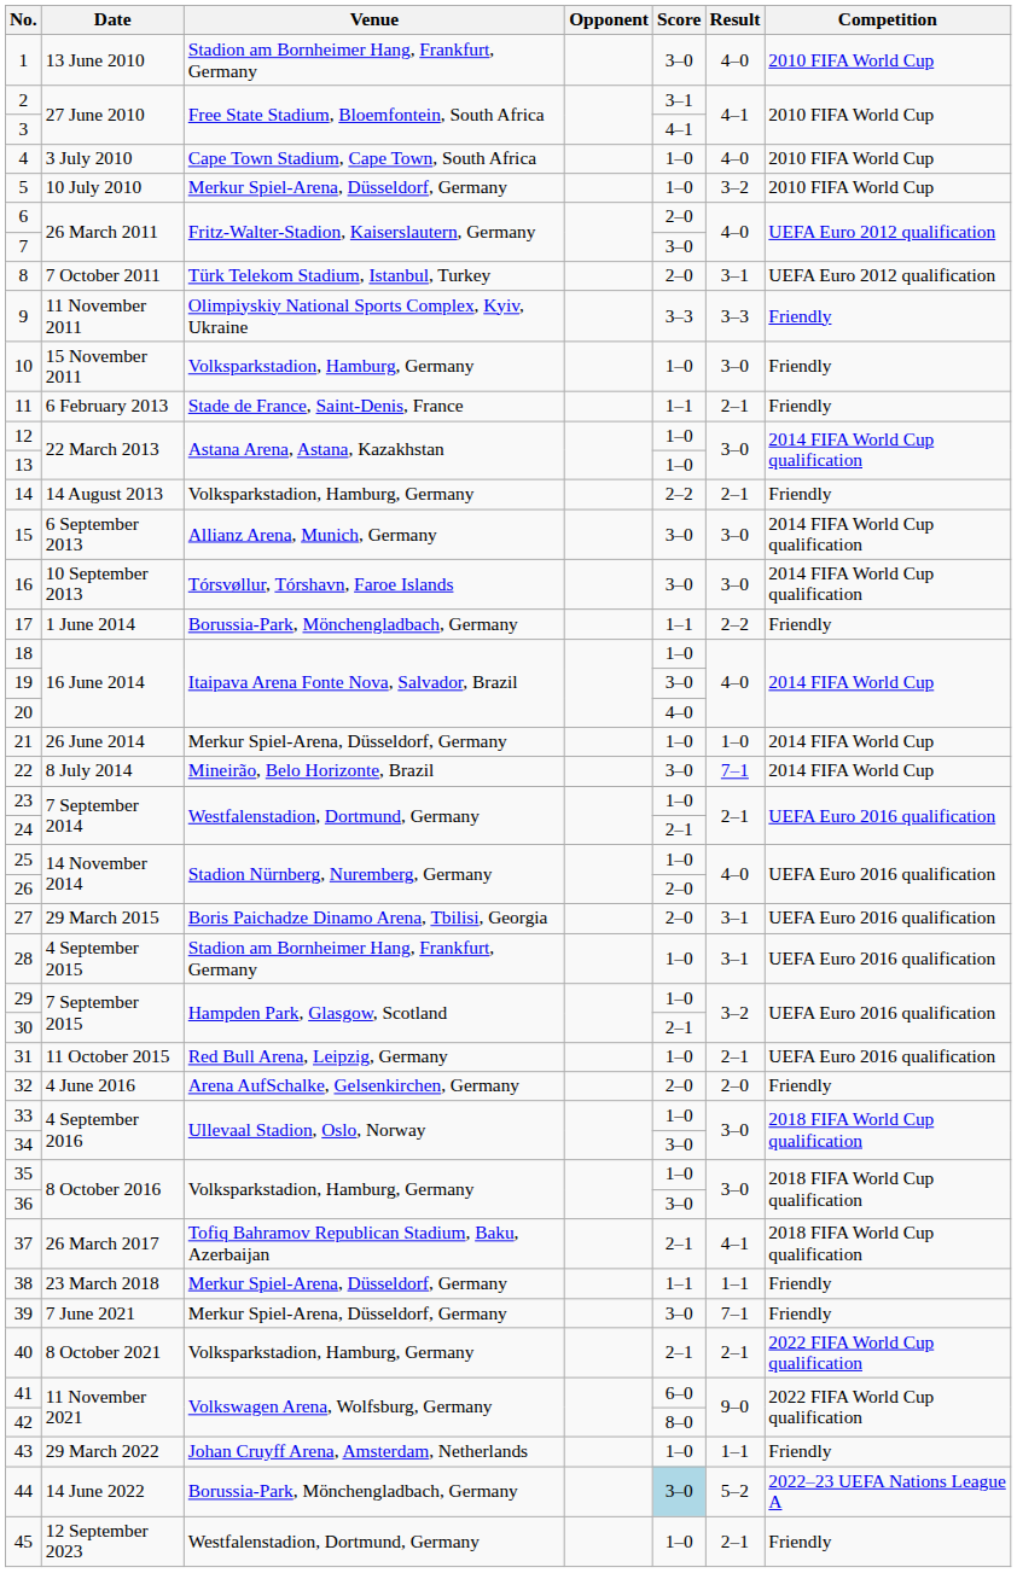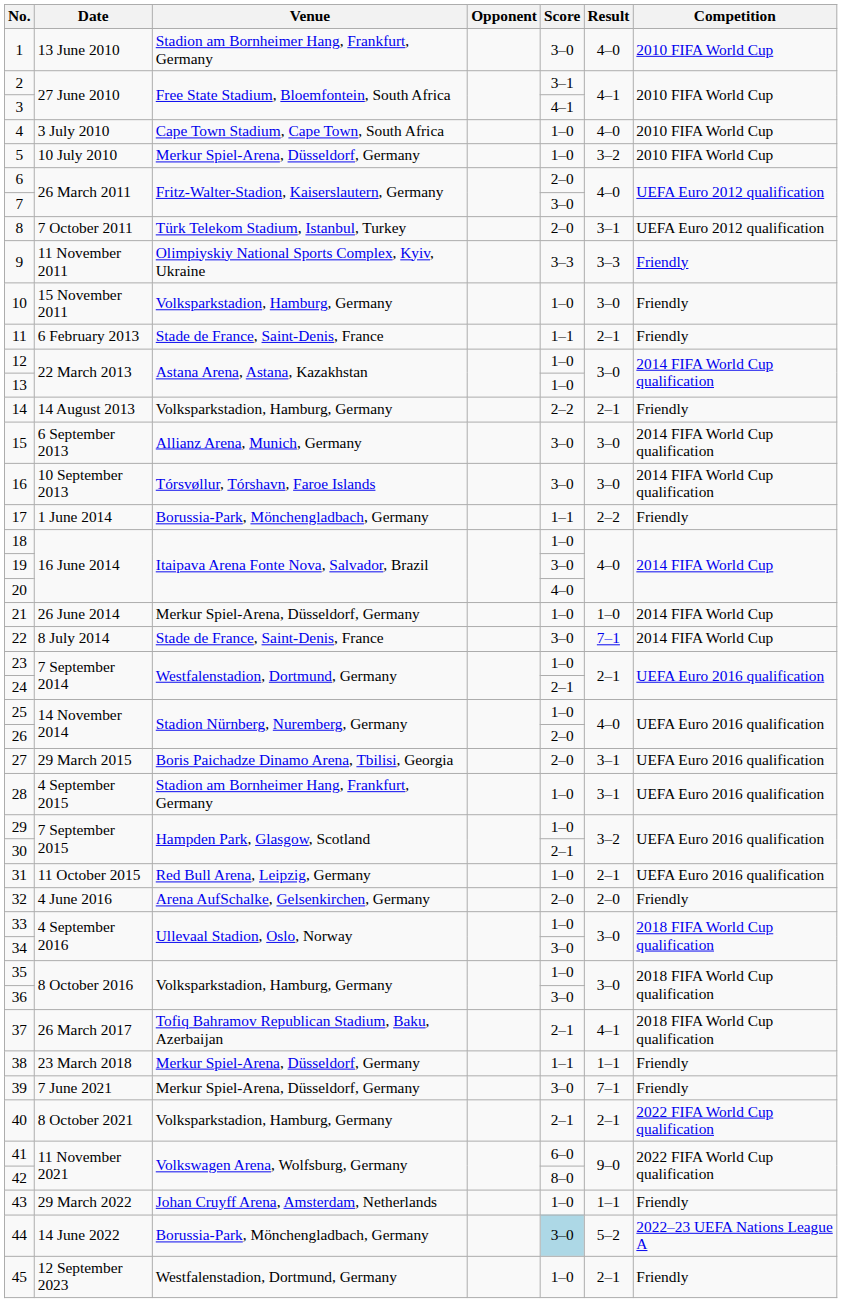 <table class="wikitable sortable">
 <tr>
 <th>No.</th>
 <th>Date</th>
 <th>Venue</th>
 <th>Opponent</th>
 <th>Score</th>
 <th>Result</th>
 <th>Competition</th>
 </tr>
 <tr>
 <td align=center>1</td>
 <td>13 June 2010</td>
 <td><a href='#'>Stadion am Bornheimer Hang</a>, <a href='#'>Frankfurt</a>, Germany</td>
 <td></td>
 <td align=center>3–0</td>
 <td align=center>4–0</td>
 <td><a href='#'>2010 FIFA World Cup</a></td>
 </tr>
 <tr>
 <td align=center>2</td>
 <td rowspan="2">27 June 2010</td>
 <td rowspan="2"><a href='#'>Free State Stadium</a>, <a href='#'>Bloemfontein</a>, South Africa</td>
 <td rowspan="2"></td>
 <td align=center>3–1</td>
 <td rowspan="2" align=center>4–1</td>
 <td rowspan="2">2010 FIFA World Cup</td>
 </tr>
 <tr>
 <td align=center>3</td>
 <td align=center>4–1</td>
 </tr>
 <tr>
 <td align=center>4</td>
 <td>3 July 2010</td>
 <td><a href='#'>Cape Town Stadium</a>, <a href='#'>Cape Town</a>, South Africa</td>
 <td></td>
 <td align=center>1–0</td>
 <td align=center>4–0</td>
 <td>2010 FIFA World Cup</td>
 </tr>
 <tr>
 <td align=center>5</td>
 <td>10 July 2010</td>
 <td><a href='#'>Merkur Spiel-Arena</a>, <a href='#'>Düsseldorf</a>, Germany</td>
 <td></td>
 <td align=center>1–0</td>
 <td align=center>3–2</td>
 <td>2010 FIFA World Cup</td>
 </tr>
 <tr>
 <td align=center>6</td>
 <td rowspan="2">26 March 2011</td>
 <td rowspan="2"><a href='#'>Fritz-Walter-Stadion</a>, <a href='#'>Kaiserslautern</a>, Germany</td>
 <td rowspan="2"></td>
 <td align=center>2–0</td>
 <td rowspan="2" align=center>4–0</td>
 <td rowspan="2"><a href='#'>UEFA Euro 2012 qualification</a></td>
 </tr>
 <tr>
 <td align=center>7</td>
 <td align=center>3–0</td>
 </tr>
 <tr>
 <td align=center>8</td>
 <td>7 October 2011</td>
 <td><a href='#'>Türk Telekom Stadium</a>, <a href='#'>Istanbul</a>, Turkey</td>
 <td></td>
 <td align=center>2–0</td>
 <td align=center>3–1</td>
 <td>UEFA Euro 2012 qualification</td>
 </tr>
 <tr>
 <td align=center>9</td>
 <td>11 November 2011</td>
 <td><a href='#'>Olimpiyskiy National Sports Complex</a>, <a href='#'>Kyiv</a>, Ukraine</td>
 <td></td>
 <td align=center>3–3</td>
 <td align=center>3–3</td>
 <td><a href='#'>Friendly</a></td>
 </tr>
 <tr>
 <td align=center>10</td>
 <td>15 November 2011</td>
 <td><a href='#'>Volksparkstadion</a>, <a href='#'>Hamburg</a>, Germany</td>
 <td></td>
 <td align=center>1–0</td>
 <td align=center>3–0</td>
 <td>Friendly</td>
 </tr>
 <tr>
 <td align=center>11</td>
 <td>6 February 2013</td>
 <td><a href='#'>Stade de France</a>, <a href='#'>Saint-Denis</a>, France</td>
 <td></td>
 <td align=center>1–1</td>
 <td align=center>2–1</td>
 <td>Friendly</td>
 </tr>
 <tr>
 <td align=center>12</td>
 <td rowspan="2">22 March 2013</td>
 <td rowspan="2"><a href='#'>Astana Arena</a>, <a href='#'>Astana</a>, Kazakhstan</td>
 <td rowspan="2"></td>
 <td align=center>1–0</td>
 <td rowspan="2" align=center>3–0</td>
 <td rowspan="2"><a href='#'>2014 FIFA World Cup qualification</a></td>
 </tr>
 <tr>
 <td align=center>13</td>
 <td align=center>1–0</td>
 </tr>
 <tr>
 <td align=center>14</td>
 <td>14 August 2013</td>
 <td>Volksparkstadion, Hamburg, Germany</td>
 <td></td>
 <td align=center>2–2</td>
 <td align=center>2–1</td>
 <td>Friendly</td>
 </tr>
 <tr>
 <td align=center>15</td>
 <td>6 September 2013</td>
 <td><a href='#'>Allianz Arena</a>, <a href='#'>Munich</a>, Germany</td>
 <td></td>
 <td align=center>3–0</td>
 <td align=center>3–0</td>
 <td>2014 FIFA World Cup qualification</td>
 </tr>
 <tr>
 <td align=center>16</td>
 <td>10 September 2013</td>
 <td><a href='#'>Tórsvøllur</a>, <a href='#'>Tórshavn</a>, <a href='#'>Faroe Islands</a></td>
 <td></td>
 <td align=center>3–0</td>
 <td align=center>3–0</td>
 <td>2014 FIFA World Cup qualification</td>
 </tr>
 <tr>
 <td align=center>17</td>
 <td>1 June 2014</td>
 <td><a href='#'>Borussia-Park</a>, <a href='#'>Mönchengladbach</a>, Germany</td>
 <td></td>
 <td align=center>1–1</td>
 <td align=center>2–2</td>
 <td>Friendly</td>
 </tr>
 <tr>
 <td align=center>18</td>
 <td rowspan=3>16 June 2014</td>
 <td rowspan=3><a href='#'>Itaipava Arena Fonte Nova</a>, <a href='#'>Salvador</a>, Brazil</td>
 <td rowspan=3></td>
 <td align=center>1–0</td>
 <td rowspan="3" align=center>4–0</td>
 <td rowspan="3"><a href='#'>2014 FIFA World Cup</a></td>
 </tr>
 <tr>
 <td align=center>19</td>
 <td align=center>3–0</td>
 </tr>
 <tr>
 <td align=center>20</td>
 <td align=center>4–0</td>
 </tr>
 <tr>
 <td align=center>21</td>
 <td>26 June 2014</td>
 <td>Merkur Spiel-Arena, Düsseldorf, Germany</td>
 <td></td>
 <td align=center>1–0</td>
 <td align=center>1–0</td>
 <td>2014 FIFA World Cup</td>
 </tr>
 <tr>
 <td align=center>22</td>
 <td>8 July 2014</td>
-<td><a href='#'>Mineirão</a>, <a href='#'>Belo Horizonte</a>, Brazil</td>
+<td><a href='#'>Stade de France</a>, <a href='#'>Saint-Denis</a>, France</td>
 <td></td>
 <td align=center>3–0</td>
 <td align=center><a href='#'>7–1</a></td>
 <td>2014 FIFA World Cup</td>
 </tr>
 <tr>
 <td align=center>23</td>
 <td rowspan="2">7 September 2014</td>
 <td rowspan="2"><a href='#'>Westfalenstadion</a>, <a href='#'>Dortmund</a>, Germany</td>
 <td rowspan="2"></td>
 <td align=center>1–0</td>
 <td rowspan="2" align=center>2–1</td>
 <td rowspan="2"><a href='#'>UEFA Euro 2016 qualification</a></td>
 </tr>
 <tr>
 <td align=center>24</td>
 <td align=center>2–1</td>
 </tr>
 <tr>
 <td align=center>25</td>
 <td rowspan="2">14 November 2014</td>
 <td rowspan="2"><a href='#'>Stadion Nürnberg</a>, <a href='#'>Nuremberg</a>, Germany</td>
 <td rowspan="2"></td>
 <td align=center>1–0</td>
 <td rowspan="2" align=center>4–0</td>
 <td rowspan="2">UEFA Euro 2016 qualification</td>
 </tr>
 <tr>
 <td align=center>26</td>
 <td align=center>2–0</td>
 </tr>
 <tr>
 <td align=center>27</td>
 <td>29 March 2015</td>
 <td><a href='#'>Boris Paichadze Dinamo Arena</a>, <a href='#'>Tbilisi</a>, Georgia</td>
 <td></td>
 <td align=center>2–0</td>
 <td align=center>3–1</td>
 <td>UEFA Euro 2016 qualification</td>
 </tr>
 <tr>
 <td align=center>28</td>
 <td>4 September 2015</td>
 <td><a href='#'>Stadion am Bornheimer Hang</a>, <a href='#'>Frankfurt</a>, Germany</td>
 <td></td>
 <td align=center>1–0</td>
 <td align=center>3–1</td>
 <td>UEFA Euro 2016 qualification</td>
 </tr>
 <tr>
 <td align=center>29</td>
 <td rowspan="2">7 September 2015</td>
 <td rowspan="2"><a href='#'>Hampden Park</a>, <a href='#'>Glasgow</a>, Scotland</td>
 <td rowspan="2"></td>
 <td align=center>1–0</td>
 <td rowspan="2" align=center>3–2</td>
 <td rowspan="2">UEFA Euro 2016 qualification</td>
 </tr>
 <tr>
 <td align=center>30</td>
 <td align=center>2–1</td>
 </tr>
 <tr>
 <td align=center>31</td>
 <td>11 October 2015</td>
 <td><a href='#'>Red Bull Arena</a>, <a href='#'>Leipzig</a>, Germany</td>
 <td></td>
 <td align=center>1–0</td>
 <td align=center>2–1</td>
 <td>UEFA Euro 2016 qualification</td>
 </tr>
 <tr>
 <td align=center>32</td>
 <td>4 June 2016</td>
 <td><a href='#'>Arena AufSchalke</a>, <a href='#'>Gelsenkirchen</a>, Germany</td>
 <td></td>
 <td align=center>2–0</td>
 <td align=center>2–0</td>
 <td>Friendly</td>
 </tr>
 <tr>
 <td align=center>33</td>
 <td rowspan="2">4 September 2016</td>
 <td rowspan="2"><a href='#'>Ullevaal Stadion</a>, <a href='#'>Oslo</a>, Norway</td>
 <td rowspan="2"></td>
 <td align=center>1–0</td>
 <td rowspan="2" align=center>3–0</td>
 <td rowspan="2"><a href='#'>2018 FIFA World Cup qualification</a></td>
 </tr>
 <tr>
 <td align=center>34</td>
 <td align=center>3–0</td>
 </tr>
 <tr>
 <td align=center>35</td>
 <td rowspan="2">8 October 2016</td>
 <td rowspan="2">Volksparkstadion, Hamburg, Germany</td>
 <td rowspan="2"></td>
 <td align=center>1–0</td>
 <td rowspan="2" align=center>3–0</td>
 <td rowspan="2">2018 FIFA World Cup qualification</td>
 </tr>
 <tr>
 <td align=center>36</td>
 <td align=center>3–0</td>
 </tr>
 <tr>
 <td align=center>37</td>
 <td>26 March 2017</td>
 <td><a href='#'>Tofiq Bahramov Republican Stadium</a>, <a href='#'>Baku</a>, Azerbaijan</td>
 <td></td>
 <td align=center>2–1</td>
 <td align=center>4–1</td>
 <td>2018 FIFA World Cup qualification</td>
 </tr>
 <tr>
 <td align=center>38</td>
 <td>23 March 2018</td>
 <td><a href='#'>Merkur Spiel-Arena</a>, <a href='#'>Düsseldorf</a>, Germany</td>
 <td></td>
 <td align=center>1–1</td>
 <td align=center>1–1</td>
 <td>Friendly</td>
 </tr>
 <tr>
 <td align=center>39</td>
 <td>7 June 2021</td>
 <td>Merkur Spiel-Arena, Düsseldorf, Germany</td>
 <td></td>
 <td align=center>3–0</td>
 <td align=center>7–1</td>
 <td>Friendly</td>
 </tr>
 <tr>
 <td align=center>40</td>
 <td>8 October 2021</td>
 <td>Volksparkstadion, Hamburg, Germany</td>
 <td></td>
 <td align=center>2–1</td>
 <td align=center>2–1</td>
 <td><a href='#'>2022 FIFA World Cup qualification</a></td>
 </tr>
 <tr>
 <td align=center>41</td>
 <td rowspan="2">11 November 2021</td>
 <td rowspan="2"><a href='#'>Volkswagen Arena</a>, Wolfsburg, Germany</td>
 <td rowspan="2"></td>
 <td align=center>6–0</td>
 <td rowspan="2" align=center>9–0</td>
 <td rowspan="2">2022 FIFA World Cup qualification</td>
 </tr>
 <tr>
 <td align=center>42</td>
 <td align=center>8–0</td>
 </tr>
 <tr>
 <td align=center>43</td>
 <td>29 March 2022</td>
 <td><a href='#'>Johan Cruyff Arena</a>, <a href='#'>Amsterdam</a>, Netherlands</td>
 <td></td>
 <td align=center>1–0</td>
 <td align=center>1–1</td>
 <td>Friendly</td>
 </tr>
 <tr>
 <td align=center>44</td>
 <td>14 June 2022</td>
 <td><a href='#'>Borussia-Park</a>, Mönchengladbach, Germany</td>
 <td></td>
 <td align=center style="background: lightblue;">3–0</td>
 <td align=center>5–2</td>
 <td><a href='#'>2022–23 UEFA Nations League A</a></td>
 </tr>
 <tr>
 <td align=center>45</td>
 <td>12 September 2023</td>
 <td>Westfalenstadion, Dortmund, Germany</td>
 <td></td>
 <td align=center>1–0</td>
 <td align=center>2–1</td>
 <td>Friendly</td>
 </tr>
 </table>
